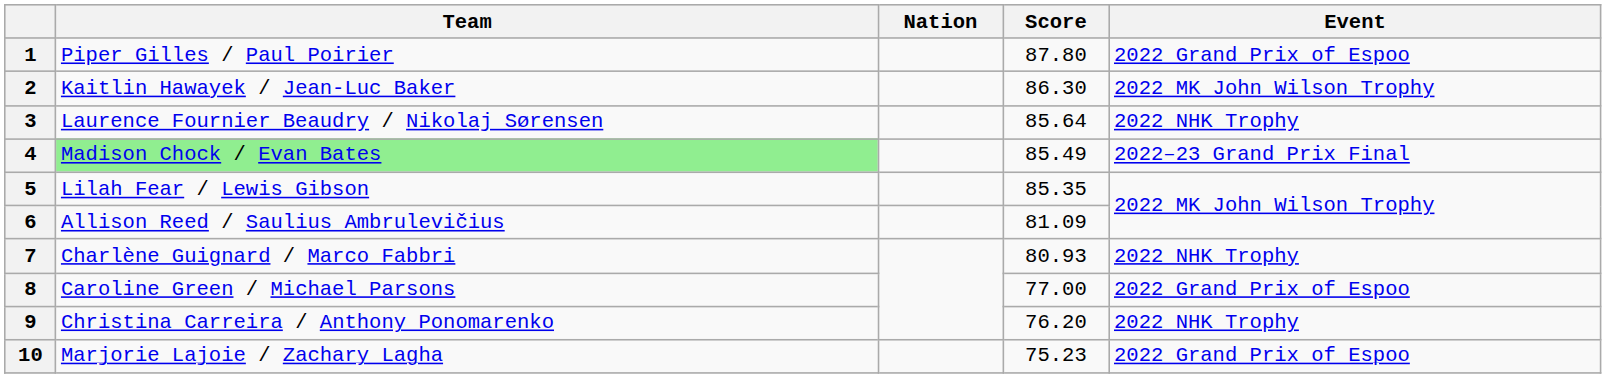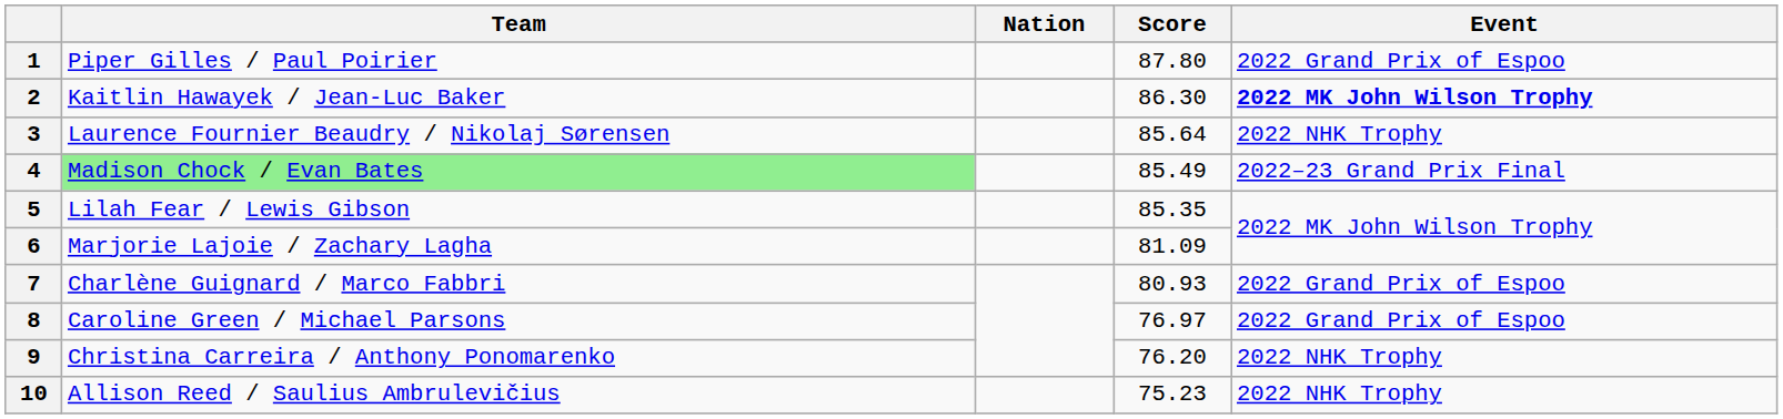 <table class="wikitable sortable" style="text-align:left; width:80%">
 <tr>
 <th scope="col"></th>
 <th scope="col">Team</th>
 <th scope="col">Nation</th>
 <th scope="col">Score</th>
 <th scope="col">Event</th>
 </tr>
 <tr>
 <th scope="row">1</th>
 <td><a href='#'>Piper Gilles</a> / <a href='#'>Paul Poirier</a></td>
 <td></td>
 <td style="text-align:center;">87.80</td>
 <td><a href='#'>2022 Grand Prix of Espoo</a></td>
 </tr>
 <tr>
 <th scope="row">2</th>
 <td><a href='#'>Kaitlin Hawayek</a> / <a href='#'>Jean-Luc Baker</a></td>
 <td></td>
 <td style="text-align:center;">86.30</td>
-<td><a href='#'>2022 MK John Wilson Trophy</a></td>
+<td><strong><a href='#'>2022 MK John Wilson Trophy</a></strong></td>
 </tr>
 <tr>
 <th scope="row">3</th>
 <td><a href='#'>Laurence Fournier Beaudry</a> / <a href='#'>Nikolaj Sørensen</a></td>
 <td></td>
 <td style="text-align:center;">85.64</td>
 <td><a href='#'>2022 NHK Trophy</a></td>
 </tr>
 <tr>
 <th scope="row">4</th>
 <td style="background: lightgreen;"><a href='#'>Madison Chock</a> / <a href='#'>Evan Bates</a></td>
 <td></td>
 <td style="text-align:center;">85.49</td>
 <td><a href='#'>2022–23 Grand Prix Final</a></td>
 </tr>
 <tr>
 <th scope="row">5</th>
 <td><a href='#'>Lilah Fear</a> / <a href='#'>Lewis Gibson</a></td>
 <td></td>
 <td style="text-align:center;">85.35</td>
 <td rowspan="2"><a href='#'>2022 MK John Wilson Trophy</a></td>
 </tr>
 <tr>
 <th scope="row">6</th>
-<td><a href='#'>Allison Reed</a> / <a href='#'>Saulius Ambrulevičius</a></td>
+<td><a href='#'>Marjorie Lajoie</a> / <a href='#'>Zachary Lagha</a></td>
 <td></td>
 <td style="text-align:center;">81.09</td>
 </tr>
 <tr>
 <th scope="row">7</th>
 <td><a href='#'>Charlène Guignard</a> / <a href='#'>Marco Fabbri</a></td>
 <td rowspan="3"></td>
 <td style="text-align:center;">80.93</td>
-<td><a href='#'>2022 NHK Trophy</a></td>
+<td><a href='#'>2022 Grand Prix of Espoo</a></td>
 </tr>
 <tr>
 <th scope="row">8</th>
 <td><a href='#'>Caroline Green</a> / <a href='#'>Michael Parsons</a></td>
-<td style="text-align:center;">77.00</td>
+<td style="text-align:center;">76.97</td>
 <td><a href='#'>2022 Grand Prix of Espoo</a></td>
 </tr>
 <tr>
 <th scope="row">9</th>
 <td><a href='#'>Christina Carreira</a> / <a href='#'>Anthony Ponomarenko</a></td>
 <td style="text-align:center;">76.20</td>
 <td><a href='#'>2022 NHK Trophy</a></td>
 </tr>
 <tr>
 <th scope="row">10</th>
-<td><a href='#'>Marjorie Lajoie</a> / <a href='#'>Zachary Lagha</a></td>
+<td><a href='#'>Allison Reed</a> / <a href='#'>Saulius Ambrulevičius</a></td>
 <td></td>
 <td style="text-align:center;">75.23</td>
-<td><a href='#'>2022 Grand Prix of Espoo</a></td>
+<td><a href='#'>2022 NHK Trophy</a></td>
 </tr>
 </table>
